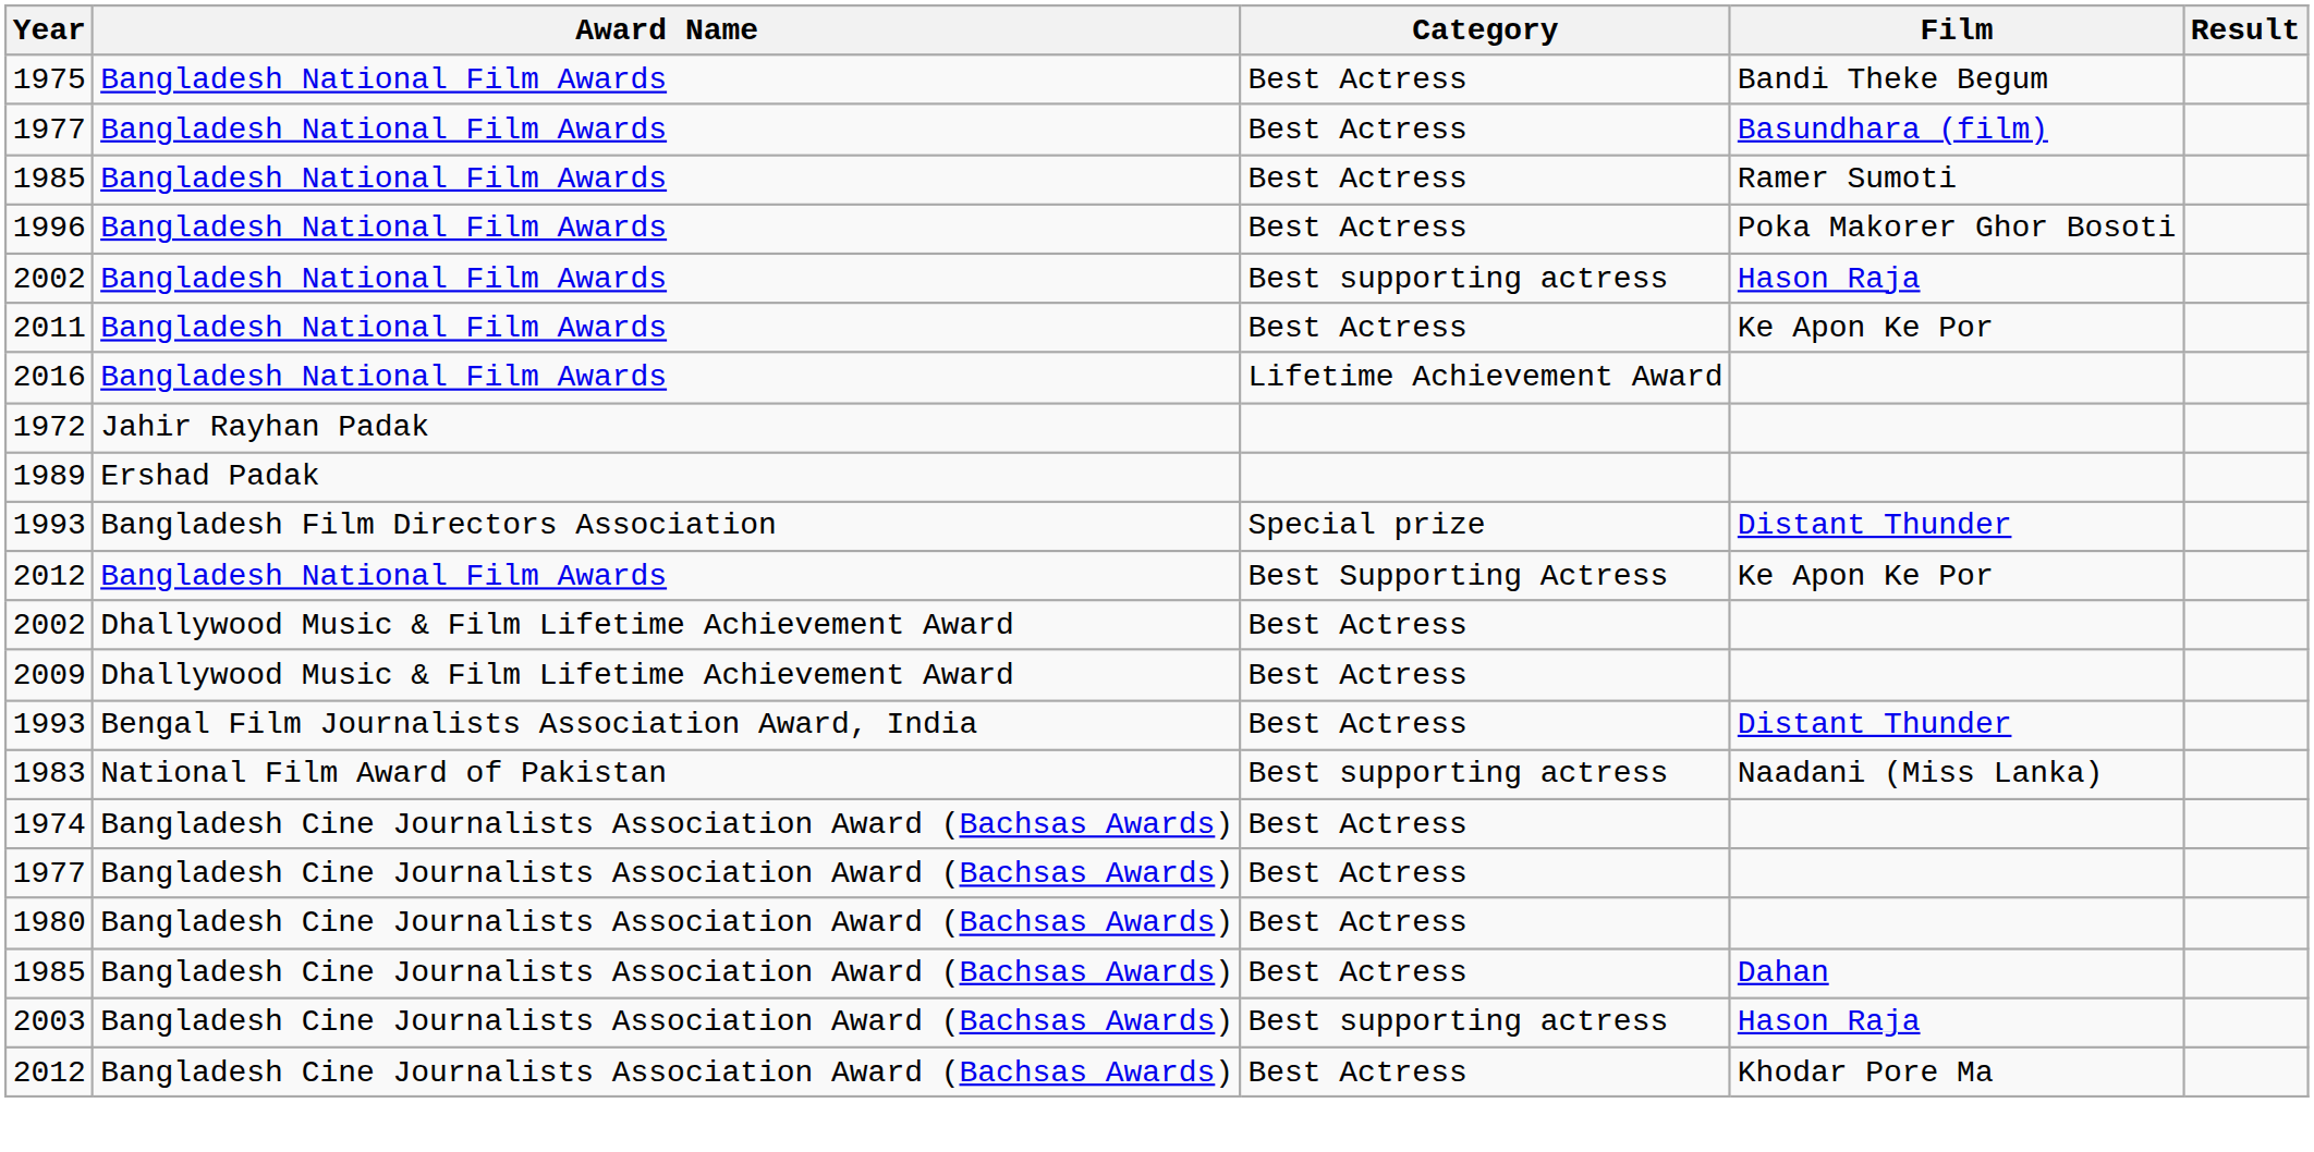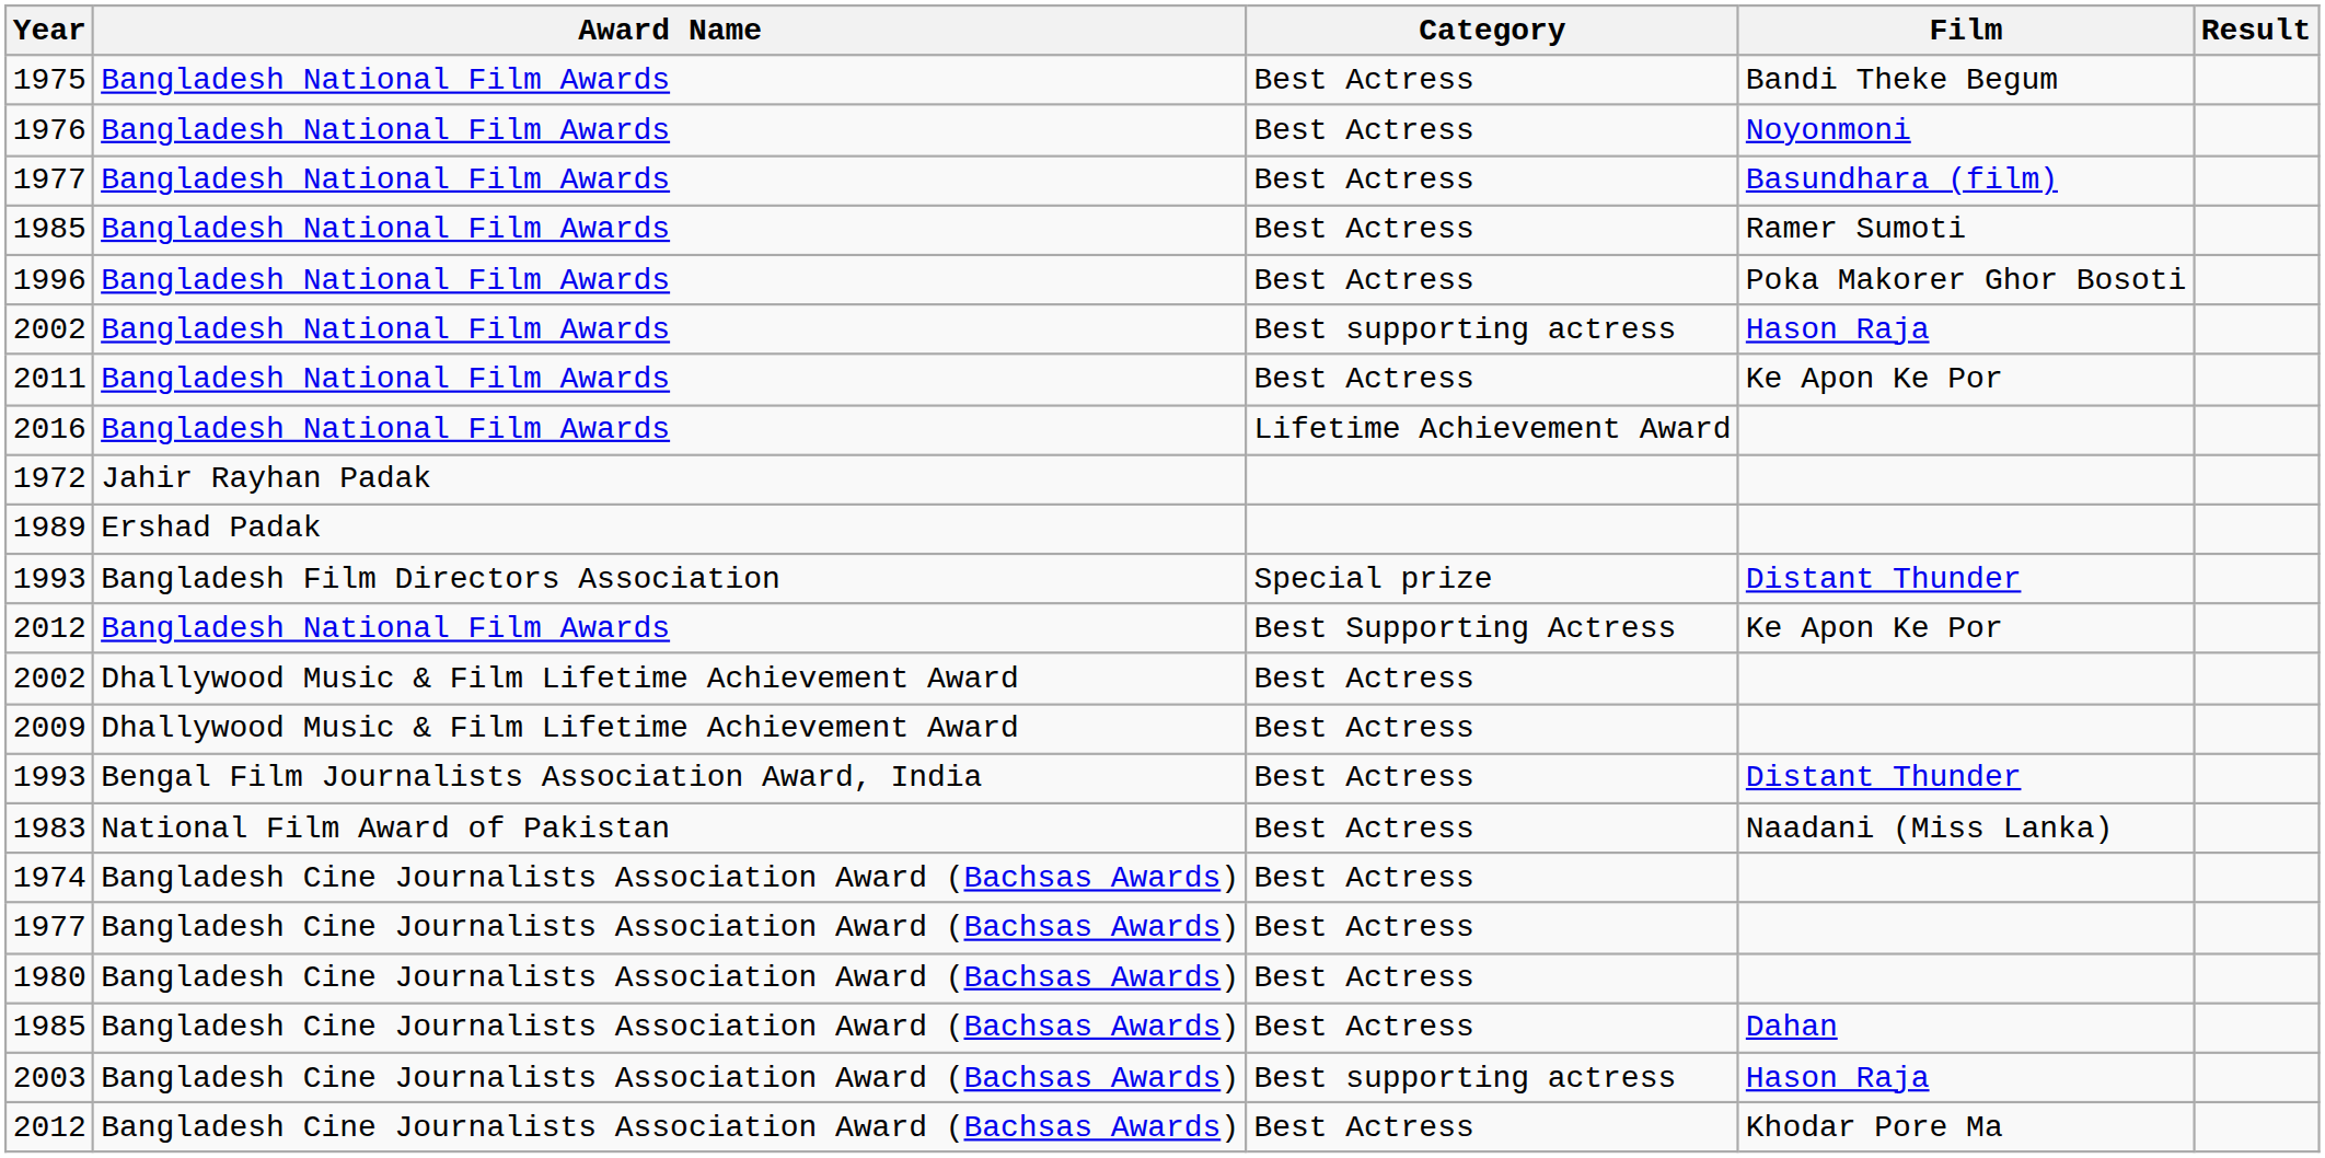 <table class="wikitable">
 <tr>
 <th>Year</th>
 <th>Award Name</th>
 <th>Category</th>
 <th>Film</th>
 <th>Result</th>
 </tr>
 <tr>
 <td>1975</td>
 <td><a href='#'>Bangladesh National Film Awards</a></td>
 <td>Best Actress</td>
 <td>Bandi Theke Begum</td>
+<td></td>
+</tr>
+<tr>
+<td>1976</td>
+<td><a href='#'>Bangladesh National Film Awards</a></td>
+<td>Best Actress</td>
+<td><a href='#'>Noyonmoni</a></td>
 <td></td>
 </tr>
 <tr>
 <td>1977</td>
 <td><a href='#'>Bangladesh National Film Awards</a></td>
 <td>Best Actress</td>
 <td><a href='#'>Basundhara (film)</a></td>
 <td></td>
 </tr>
 <tr>
 <td>1985</td>
 <td><a href='#'>Bangladesh National Film Awards</a></td>
 <td>Best Actress</td>
 <td>Ramer Sumoti</td>
 <td></td>
 </tr>
 <tr>
 <td>1996</td>
 <td><a href='#'>Bangladesh National Film Awards</a></td>
 <td>Best Actress</td>
 <td>Poka Makorer Ghor Bosoti</td>
 <td></td>
 </tr>
 <tr>
 <td>2002</td>
 <td><a href='#'>Bangladesh National Film Awards</a></td>
 <td>Best supporting actress</td>
 <td><a href='#'>Hason Raja</a></td>
 <td></td>
 </tr>
 <tr>
 <td>2011</td>
 <td><a href='#'>Bangladesh National Film Awards</a></td>
 <td>Best Actress</td>
 <td>Ke Apon Ke Por</td>
 <td></td>
 </tr>
 <tr>
 <td>2016</td>
 <td><a href='#'>Bangladesh National Film Awards</a></td>
 <td>Lifetime Achievement Award</td>
 <td></td>
 <td></td>
 </tr>
 <tr>
 <td>1972</td>
 <td>Jahir Rayhan Padak</td>
 <td></td>
 <td></td>
 <td></td>
 </tr>
 <tr>
 <td>1989</td>
 <td>Ershad Padak</td>
 <td></td>
 <td></td>
 <td> </td>
 </tr>
 <tr>
 <td>1993</td>
 <td>Bangladesh Film Directors Association</td>
 <td>Special prize</td>
 <td><a href='#'>Distant Thunder</a></td>
 <td></td>
 </tr>
 <tr>
 <td>2012</td>
 <td><a href='#'>Bangladesh National Film Awards</a></td>
 <td>Best Supporting Actress</td>
 <td>Ke Apon Ke Por</td>
 <td></td>
 </tr>
 <tr>
 <td>2002</td>
 <td>Dhallywood Music & Film Lifetime Achievement Award</td>
 <td>Best Actress</td>
 <td></td>
 <td></td>
 </tr>
 <tr>
 <td>2009</td>
 <td>Dhallywood Music & Film Lifetime Achievement Award</td>
 <td>Best Actress</td>
 <td></td>
 <td></td>
 </tr>
 <tr>
 <td>1993</td>
 <td>Bengal Film Journalists Association Award, India</td>
 <td>Best Actress</td>
 <td><a href='#'>Distant Thunder</a></td>
 <td></td>
 </tr>
 <tr>
 <td>1983</td>
 <td>National Film Award of Pakistan</td>
-<td>Best supporting actress</td>
+<td>Best Actress</td>
 <td>Naadani (Miss Lanka)</td>
 <td></td>
 </tr>
 <tr>
 <td>1974</td>
 <td>Bangladesh Cine Journalists Association Award (<a href='#'>Bachsas Awards</a>)</td>
 <td>Best Actress</td>
 <td></td>
 <td></td>
 </tr>
 <tr>
 <td>1977</td>
 <td>Bangladesh Cine Journalists Association Award (<a href='#'>Bachsas Awards</a>)</td>
 <td>Best Actress</td>
 <td></td>
 <td></td>
 </tr>
 <tr>
 <td>1980</td>
 <td>Bangladesh Cine Journalists Association Award (<a href='#'>Bachsas Awards</a>)</td>
 <td>Best Actress</td>
 <td></td>
 <td></td>
 </tr>
 <tr>
 <td>1985</td>
 <td>Bangladesh Cine Journalists Association Award (<a href='#'>Bachsas Awards</a>)</td>
 <td>Best Actress</td>
 <td><a href='#'>Dahan</a></td>
 <td></td>
 </tr>
 <tr>
 <td>2003</td>
 <td>Bangladesh Cine Journalists Association Award (<a href='#'>Bachsas Awards</a>)</td>
 <td>Best supporting actress</td>
 <td><a href='#'>Hason Raja</a></td>
 <td></td>
 </tr>
 <tr>
 <td>2012</td>
 <td>Bangladesh Cine Journalists Association Award (<a href='#'>Bachsas Awards</a>)</td>
 <td>Best Actress</td>
 <td>Khodar Pore Ma</td>
 <td></td>
 </tr>
 </table>
